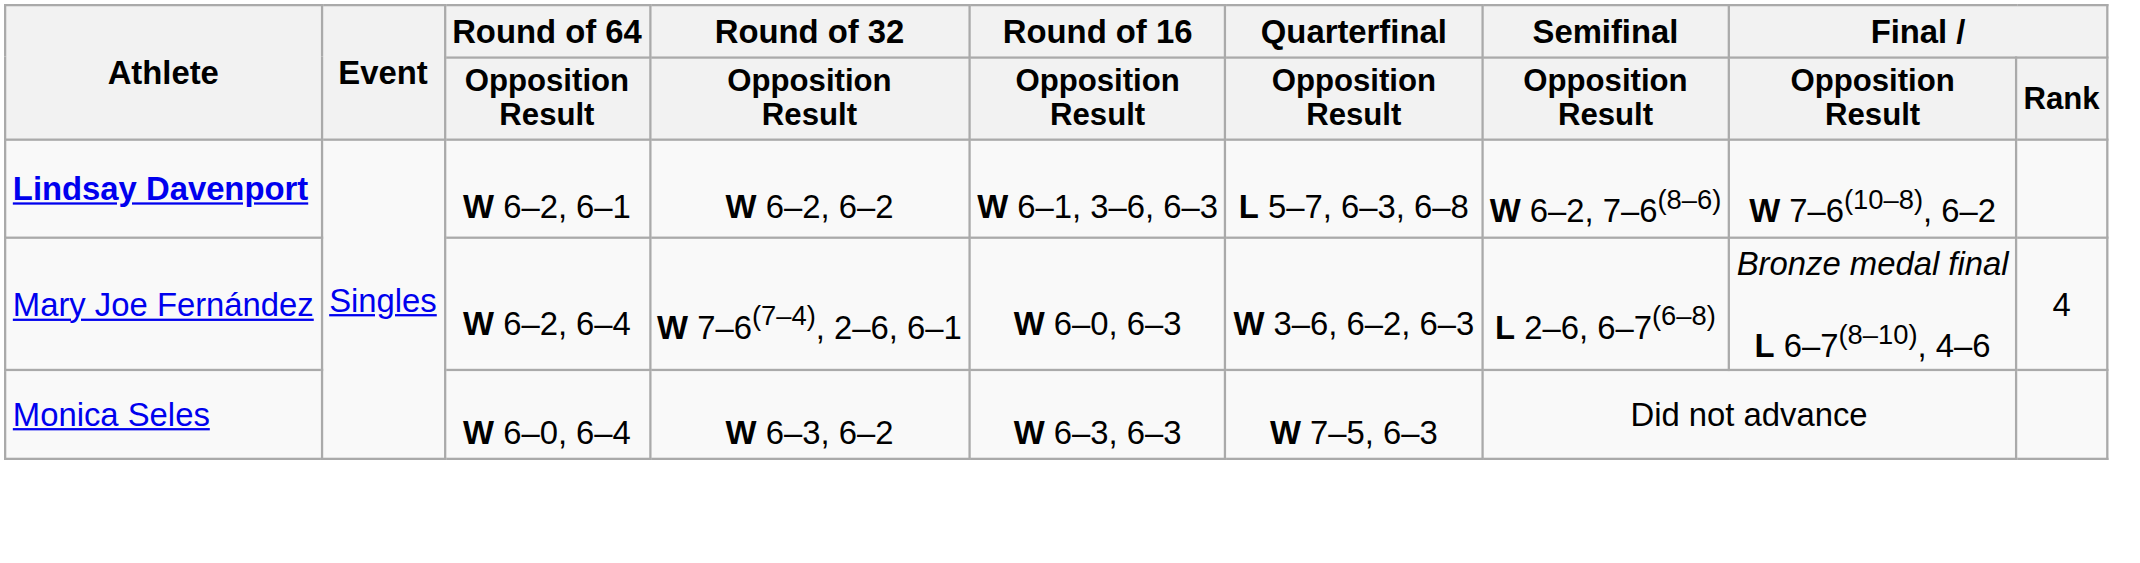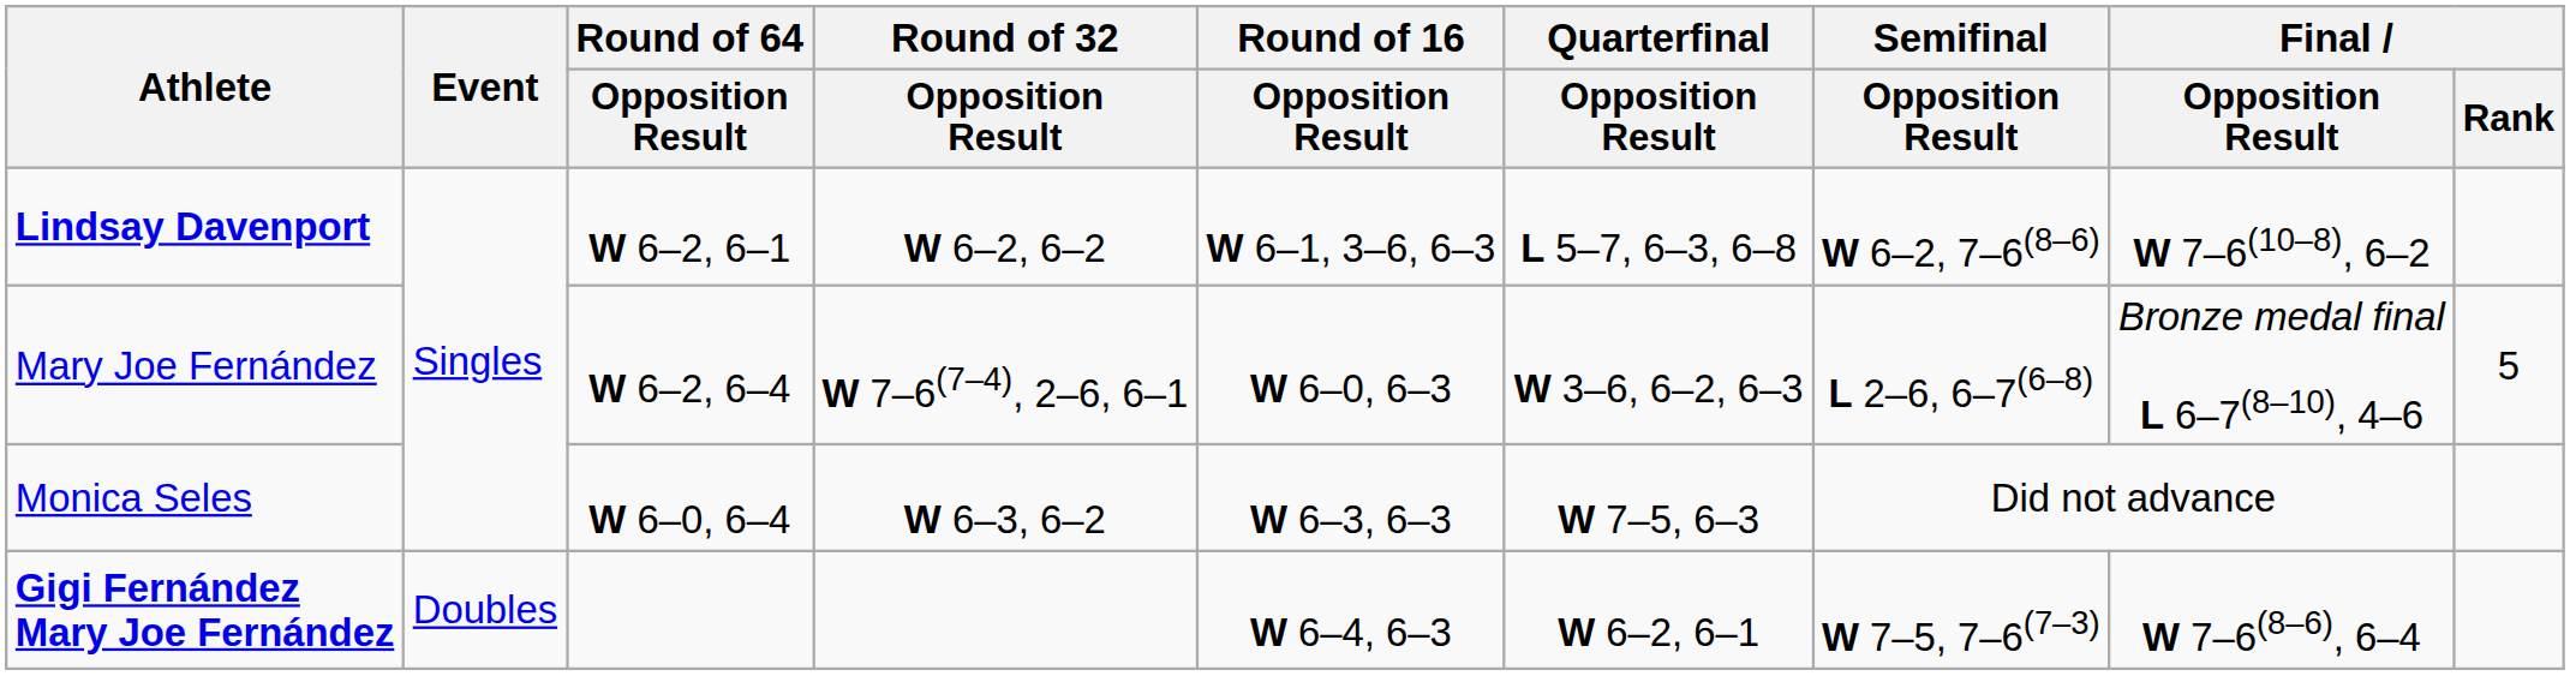 <table class=wikitable style=font-size:90%;text-align:center>
 <tr>
 <th rowspan=2>Athlete</th>
 <th rowspan=2>Event</th>
 <th>Round of 64</th>
 <th>Round of 32</th>
 <th>Round of 16</th>
 <th>Quarterfinal</th>
 <th>Semifinal</th>
 <th colspan=2>Final / </th>
 </tr>
 <tr style=font-size:95%>
 <th>Opposition<br>Result</th>
 <th>Opposition<br>Result</th>
 <th>Opposition<br>Result</th>
 <th>Opposition<br>Result</th>
 <th>Opposition<br>Result</th>
 <th>Opposition<br>Result</th>
 <th>Rank</th>
 </tr>
 <tr>
 <td align=left><strong><a href='#'>Lindsay Davenport</a></strong></td>
 <td align=left rowspan=3><a href='#'>Singles</a></td>
 <td><br><strong>W</strong> 6–2, 6–1</td>
 <td><br><strong>W</strong> 6–2, 6–2</td>
 <td><br><strong>W</strong> 6–1, 3–6, 6–3</td>
 <td><br><strong>L</strong> 5–7, 6–3, 6–8</td>
 <td><br><strong>W</strong> 6–2, 7–6<sup>(8–6)</sup></td>
 <td><br><strong>W</strong> 7–6<sup>(10–8)</sup>, 6–2</td>
 <td></td>
 </tr>
 <tr>
 <td align=left><a href='#'>Mary Joe Fernández</a></td>
 <td><br><strong>W</strong> 6–2, 6–4</td>
 <td><br><strong>W</strong> 7–6<sup>(7–4)</sup>, 2–6, 6–1</td>
 <td><br><strong>W</strong> 6–0, 6–3</td>
 <td><br><strong>W</strong> 3–6, 6–2, 6–3</td>
 <td><br><strong>L</strong> 2–6, 6–7<sup>(6–8)</sup></td>
 <td><em>Bronze medal final</em><br><br><strong>L</strong> 6–7<sup>(8–10)</sup>, 4–6</td>
-<td>4</td>
+<td>5</td>
 </tr>
 <tr>
 <td align=left><a href='#'>Monica Seles</a></td>
 <td><br><strong>W</strong> 6–0, 6–4</td>
 <td><br><strong>W</strong> 6–3, 6–2</td>
 <td><br><strong>W</strong> 6–3, 6–3</td>
 <td><br><strong>W</strong> 7–5, 6–3</td>
 <td colspan=2>Did not advance</td>
 </tr>
+<tr>
+<td align=left><strong><a href='#'>Gigi Fernández</a><br><a href='#'>Mary Joe Fernández</a></strong></td>
+<td align=left><a href='#'>Doubles</a></td>
+<td></td>
+<td></td>
+<td><br><strong>W</strong> 6–4, 6–3</td>
+<td><br><strong>W</strong> 6–2, 6–1</td>
+<td><br><strong>W</strong> 7–5, 7–6<sup>(7–3)</sup></td>
+<td><br><strong>W</strong> 7–6<sup>(8–6)</sup>, 6–4</td>
+<td></td>
+</tr>
 </table>
